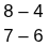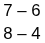 <table style="text-align:center">
 <tr>
 <th width=200></th>
 <th width=100></th>
 <th width=200></th>
 </tr>
 <tr>
 <td align=right><strong></strong></td>
-<td>8 – 4</td>
+<td>7 – 6</td>
 <td align=left></td>
 </tr>
 <tr>
 <td align=right><strong></strong></td>
-<td>7 – 6</td>
+<td>8 – 4</td>
 <td align=left></td>
 </tr>
 </table>
